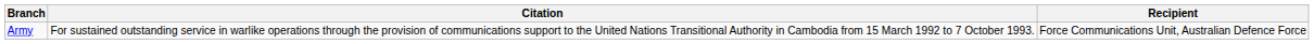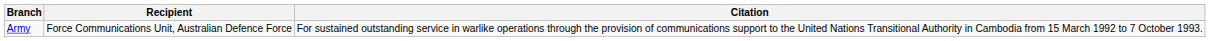 <table class="wikitable" style="font-size:95%;">
 <tr>
 <th>Branch</th>
+<th>Recipient</th>
 <th>Citation</th>
-<th>Recipient</th>
 </tr>
 <tr>
 <td><a href='#'>Army</a></td>
+<td>Force Communications Unit, Australian Defence Force</td>
 <td>For sustained outstanding service in warlike operations through the provision of communications support to the United Nations Transitional Authority in Cambodia from 15 March 1992 to 7 October 1993.</td>
-<td>Force Communications Unit, Australian Defence Force</td>
 </tr>
 </table>
